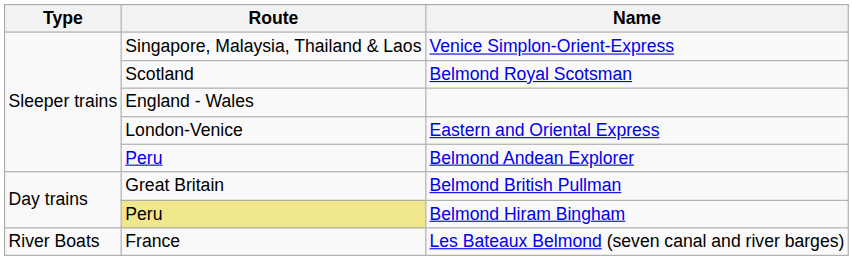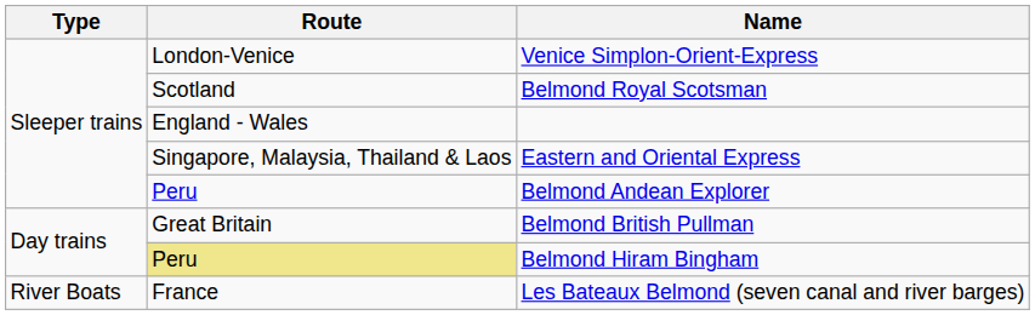 <table class="wikitable">
 <tr>
 <th>Type</th>
 <th>Route</th>
 <th>Name</th>
 </tr>
 <tr>
 <td rowspan="5">Sleeper trains</td>
-<td>Singapore, Malaysia, Thailand & Laos</td>
+<td>London-Venice</td>
 <td><a href='#'>Venice Simplon-Orient-Express</a></td>
 </tr>
 <tr>
 <td>Scotland</td>
 <td><a href='#'>Belmond Royal Scotsman</a></td>
 </tr>
 <tr>
 <td>England - Wales</td>
 <td></td>
 </tr>
 <tr>
-<td>London-Venice</td>
+<td>Singapore, Malaysia, Thailand & Laos</td>
 <td><a href='#'>Eastern and Oriental Express</a></td>
 </tr>
 <tr>
 <td><a href='#'>Peru</a></td>
 <td><a href='#'>Belmond Andean Explorer</a></td>
 </tr>
 <tr>
 <td rowspan="2">Day trains</td>
 <td>Great Britain</td>
 <td><a href='#'>Belmond British Pullman</a></td>
 </tr>
 <tr>
 <td style="background: khaki;">Peru</td>
 <td><a href='#'>Belmond Hiram Bingham</a></td>
 </tr>
 <tr>
 <td rowspan="2">River Boats</td>
 <td>France</td>
 <td><a href='#'>Les Bateaux Belmond</a> (seven canal and river barges)</td>
 </tr>
 </table>
